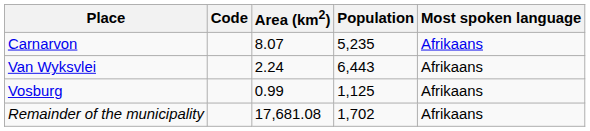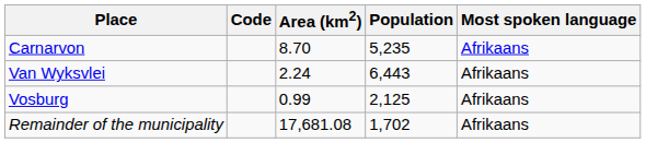 <table class="wikitable sortable">
 <tr>
 <th>Place</th>
 <th>Code</th>
 <th>Area (km<sup>2</sup>)</th>
 <th>Population</th>
 <th>Most spoken language</th>
 </tr>
 <tr>
 <td><a href='#'>Carnarvon</a></td>
 <td></td>
-<td>8.07</td>
+<td>8.70</td>
 <td>5,235</td>
 <td><a href='#'>Afrikaans</a></td>
 </tr>
 <tr>
 <td><a href='#'>Van Wyksvlei</a></td>
 <td></td>
 <td>2.24</td>
 <td>6,443</td>
 <td>Afrikaans</td>
 </tr>
 <tr>
 <td><a href='#'>Vosburg</a></td>
 <td></td>
 <td>0.99</td>
-<td>1,125</td>
+<td>2,125</td>
 <td>Afrikaans</td>
 </tr>
 <tr>
 <td><em>Remainder of the municipality</em></td>
 <td></td>
 <td>17,681.08</td>
 <td>1,702</td>
 <td>Afrikaans</td>
 </tr>
 </table>
